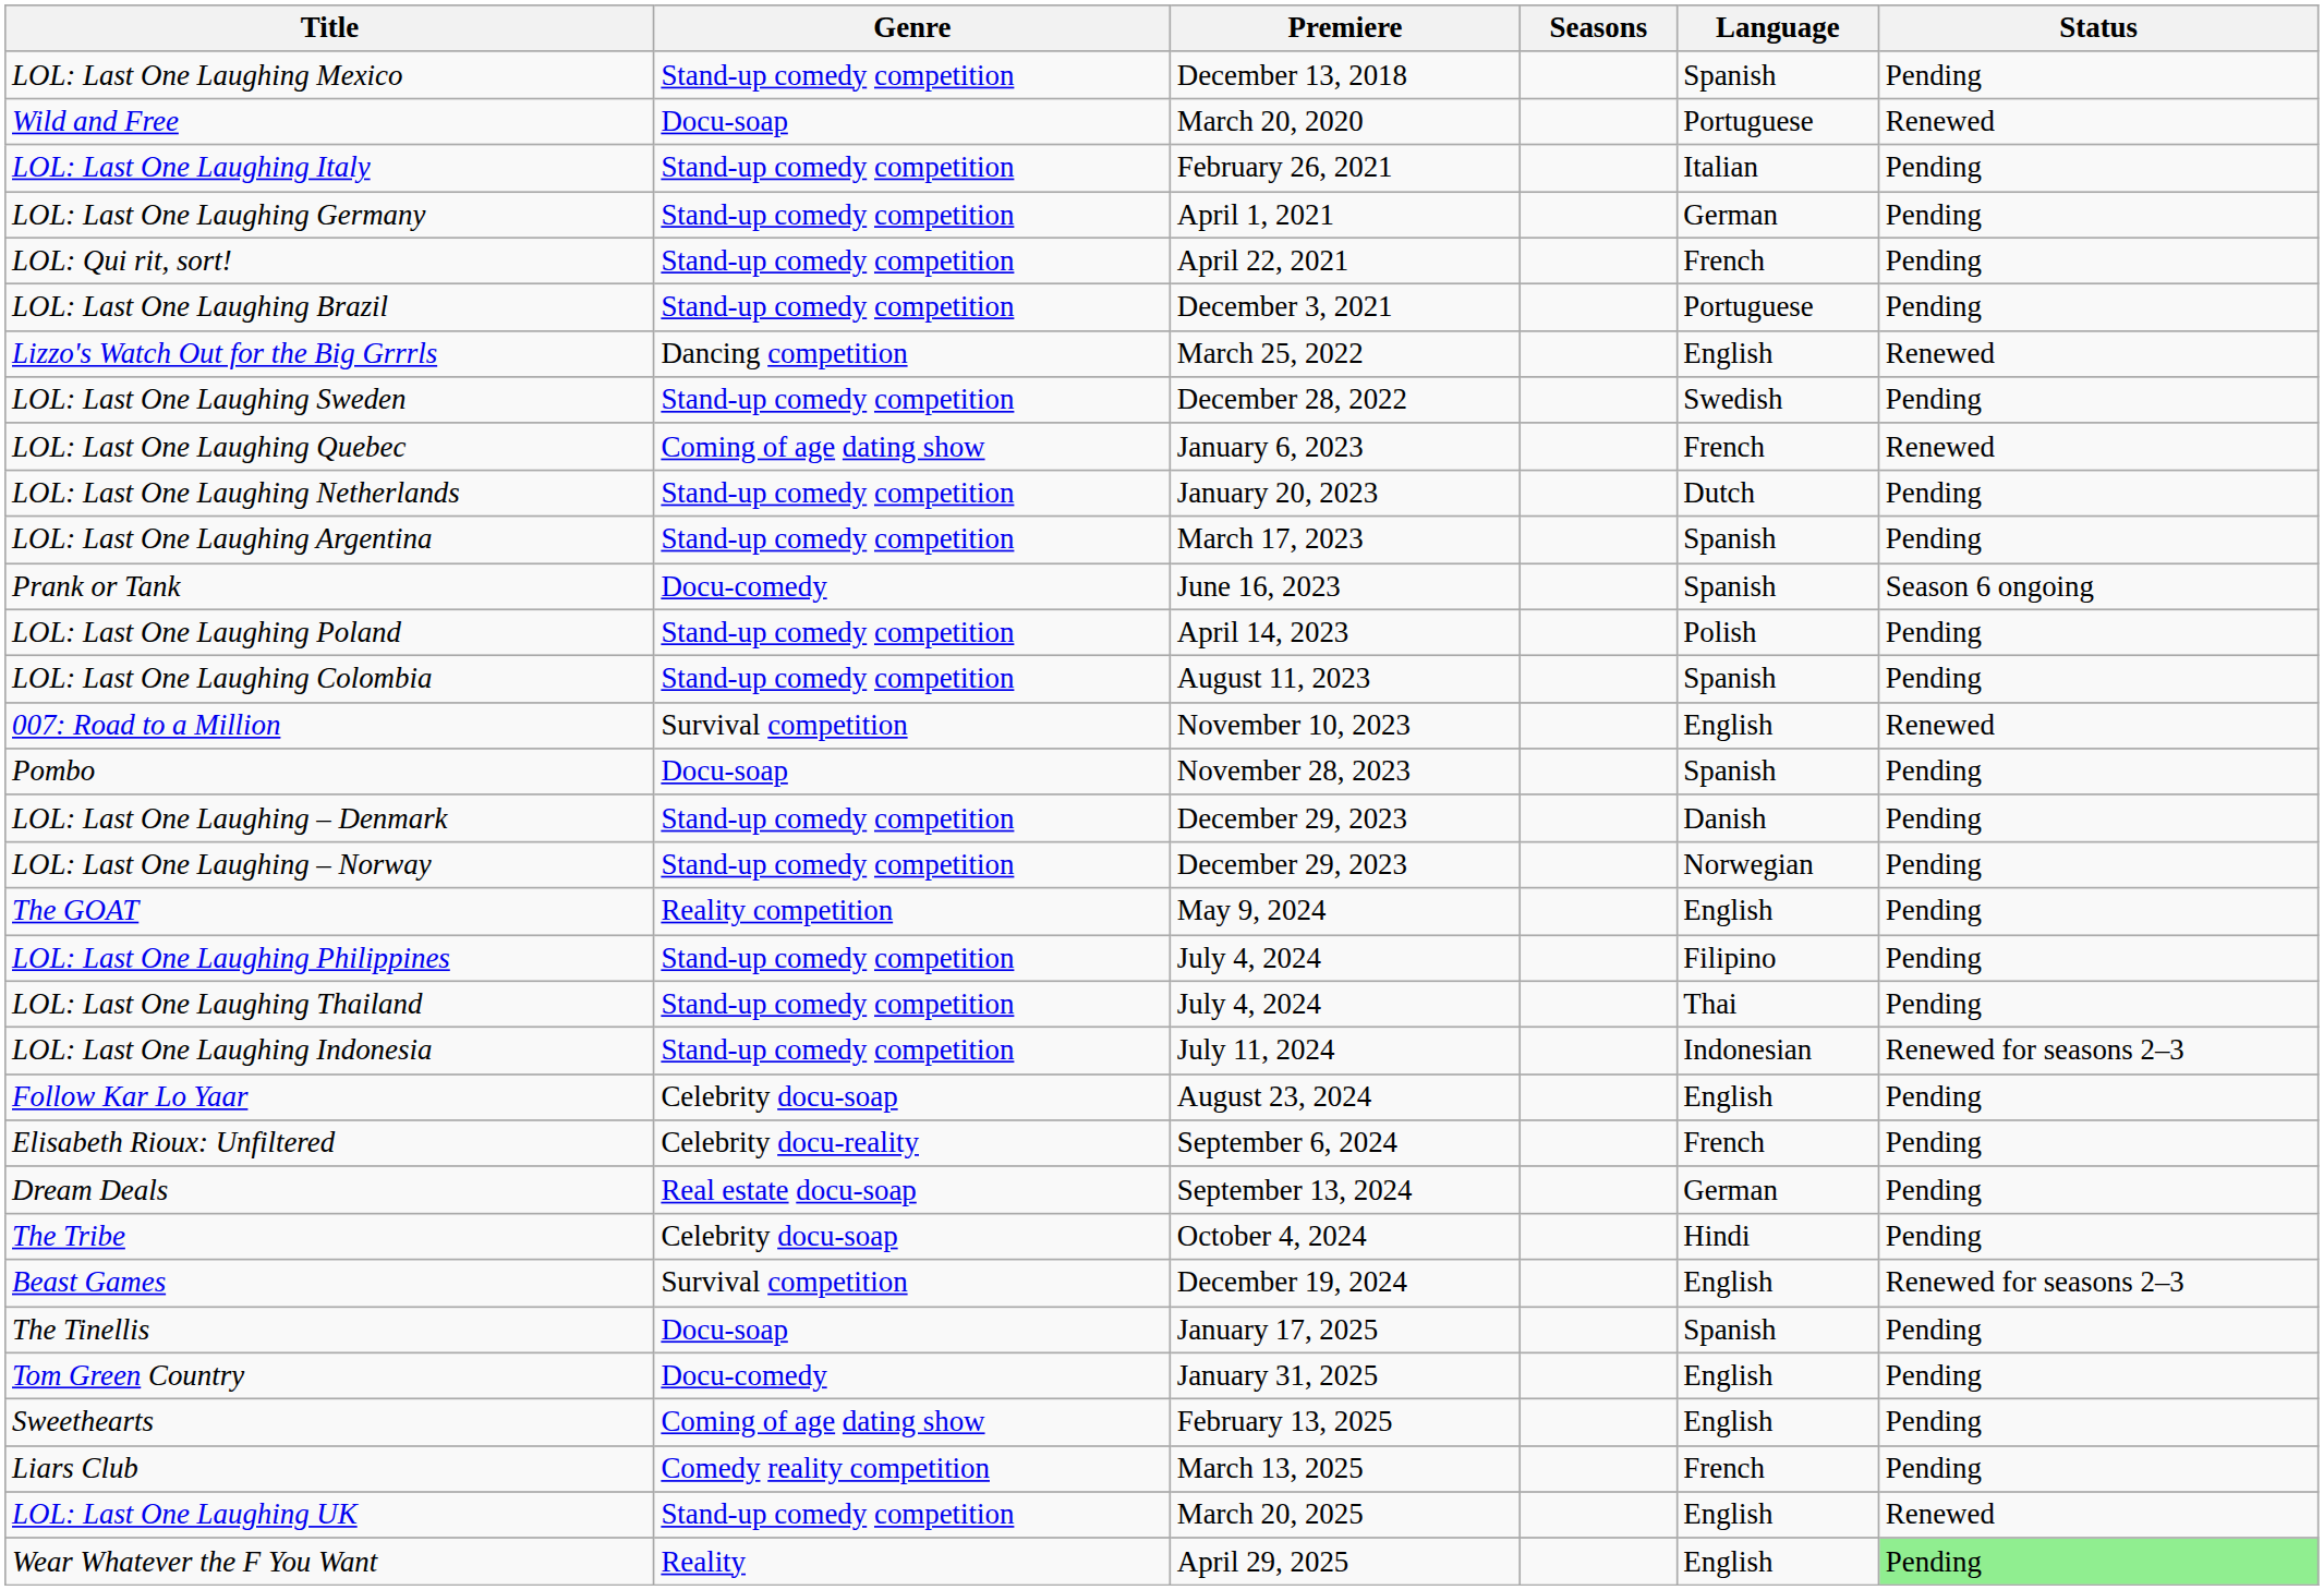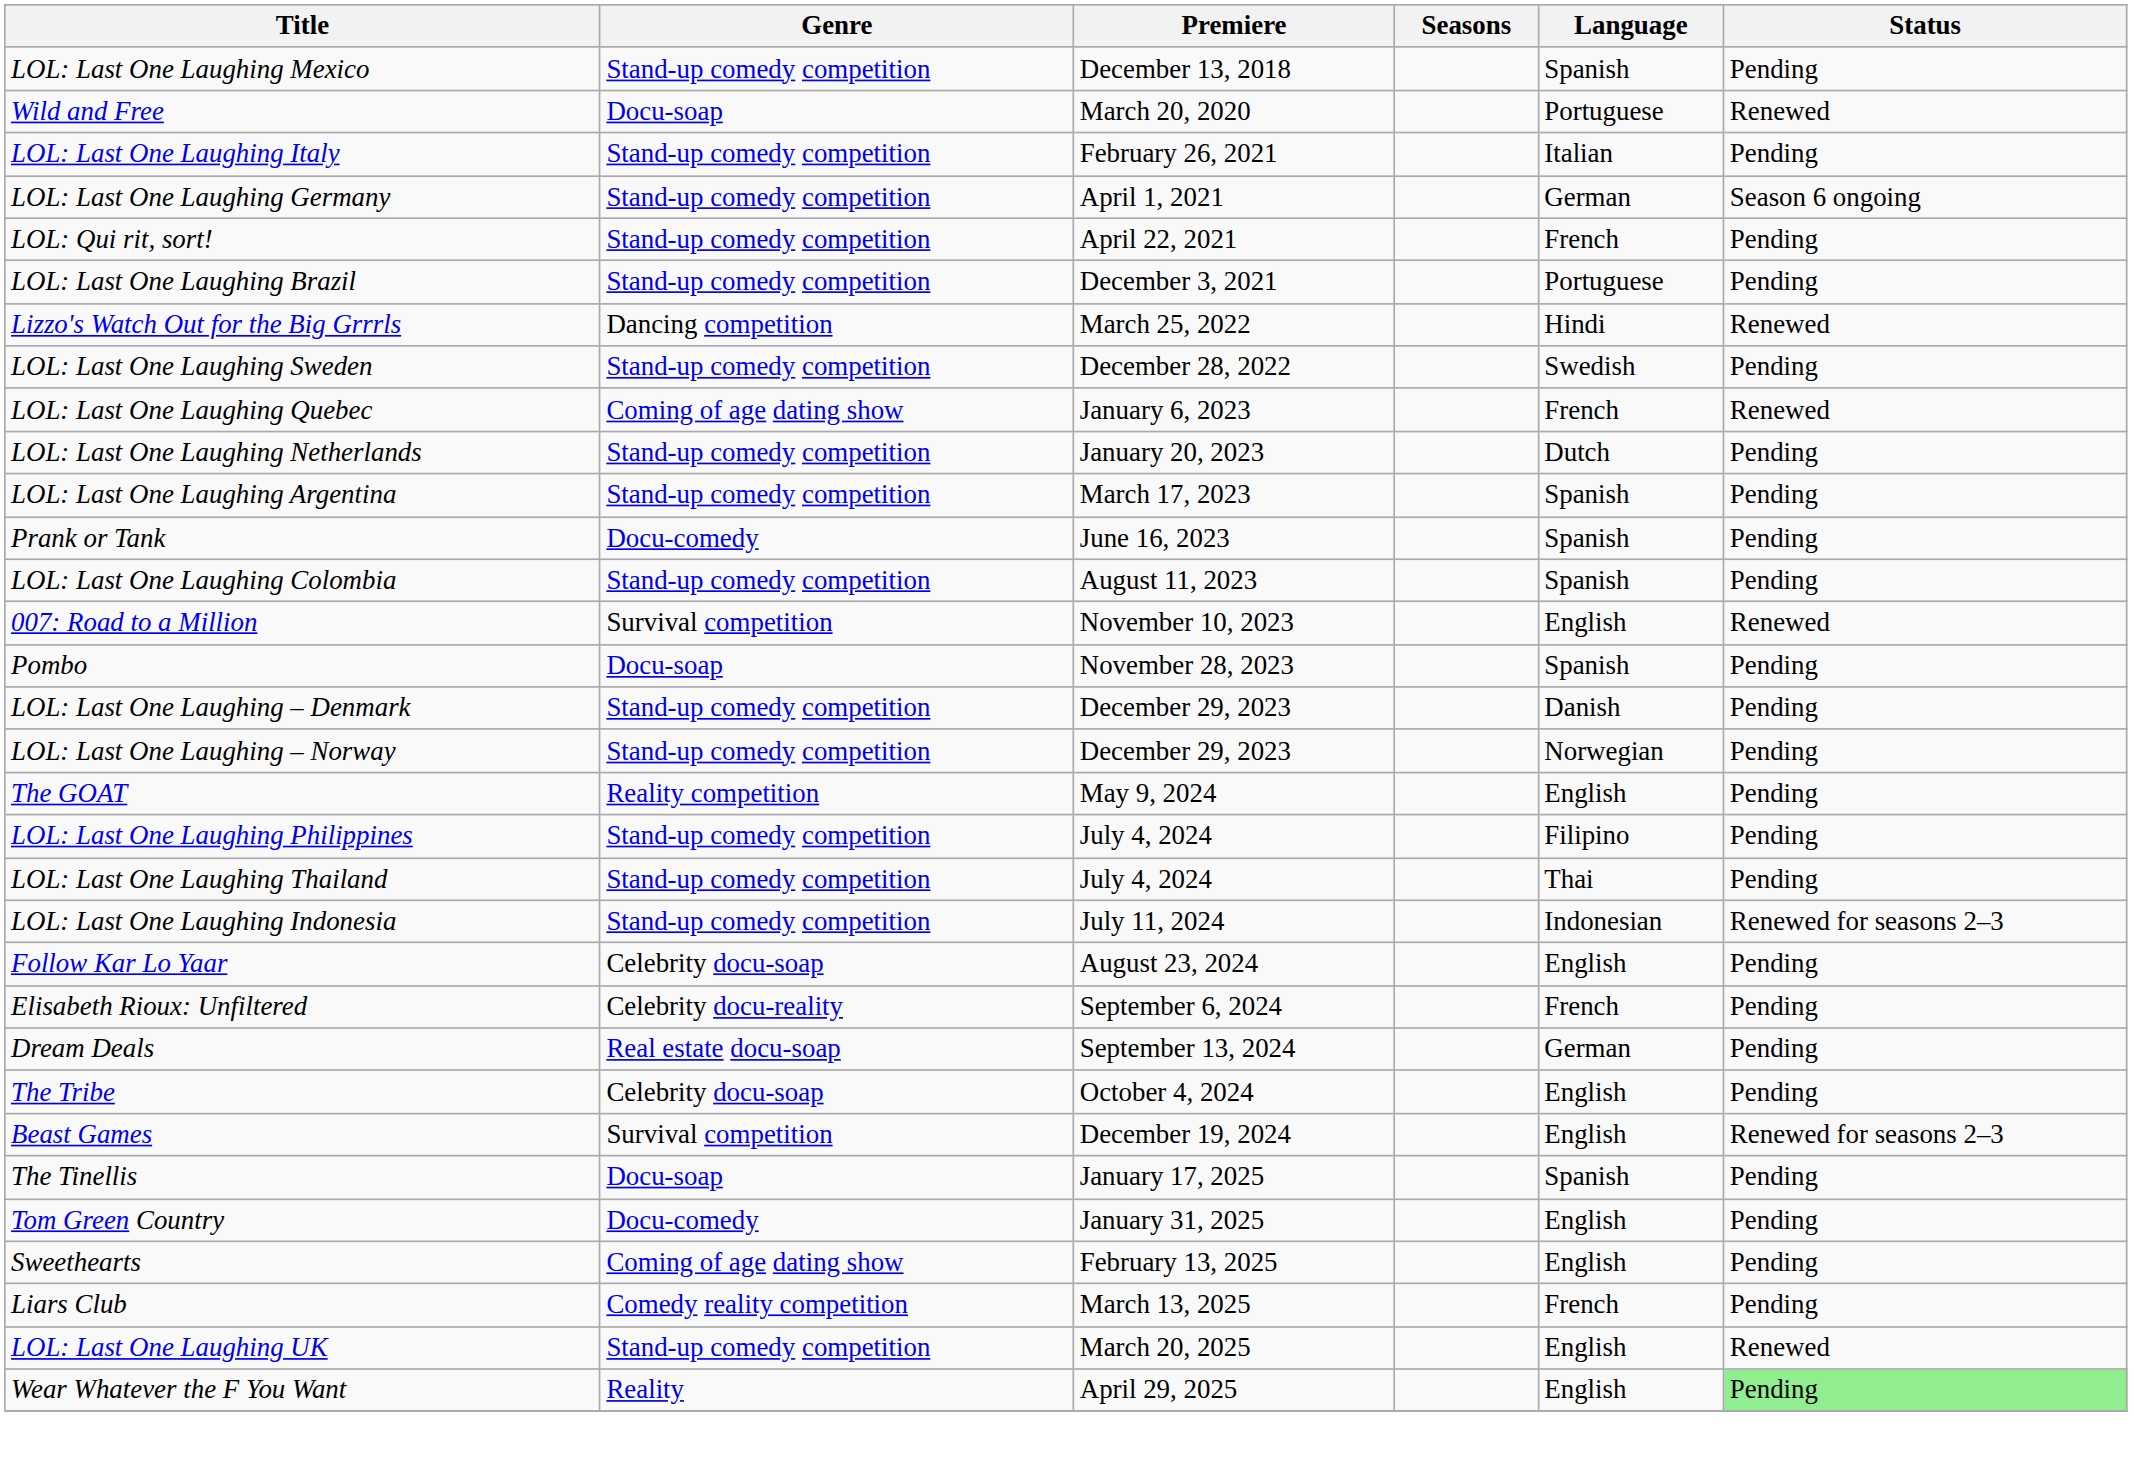 <table class="wikitable sortable" style="width:100%;">
 <tr>
 <th>Title</th>
 <th>Genre</th>
 <th>Premiere</th>
 <th>Seasons</th>
 <th>Language</th>
 <th>Status</th>
 </tr>
 <tr>
 <td><em>LOL: Last One Laughing Mexico</em></td>
 <td><a href='#'>Stand-up comedy</a> <a href='#'>competition</a></td>
 <td>December 13, 2018</td>
 <td></td>
 <td>Spanish</td>
 <td>Pending</td>
 </tr>
 <tr>
 <td><em><a href='#'>Wild and Free</a></em></td>
 <td><a href='#'>Docu-soap</a></td>
 <td>March 20, 2020</td>
 <td></td>
 <td>Portuguese</td>
 <td>Renewed</td>
 </tr>
 <tr>
 <td><em><a href='#'>LOL: Last One Laughing Italy</a></em></td>
 <td><a href='#'>Stand-up comedy</a> <a href='#'>competition</a></td>
 <td>February 26, 2021</td>
 <td></td>
 <td>Italian</td>
 <td>Pending</td>
 </tr>
 <tr>
 <td><em>LOL: Last One Laughing Germany</em></td>
 <td><a href='#'>Stand-up comedy</a> <a href='#'>competition</a></td>
 <td>April 1, 2021</td>
 <td></td>
 <td>German</td>
-<td>Pending</td>
+<td>Season 6 ongoing</td>
 </tr>
 <tr>
 <td><em>LOL: Qui rit, sort!</em></td>
 <td><a href='#'>Stand-up comedy</a> <a href='#'>competition</a></td>
 <td>April 22, 2021</td>
 <td></td>
 <td>French</td>
 <td>Pending</td>
 </tr>
 <tr>
 <td><em>LOL: Last One Laughing Brazil</em></td>
 <td><a href='#'>Stand-up comedy</a> <a href='#'>competition</a></td>
 <td>December 3, 2021</td>
 <td></td>
 <td>Portuguese</td>
 <td>Pending</td>
 </tr>
 <tr>
 <td><em><a href='#'>Lizzo's Watch Out for the Big Grrrls</a></em></td>
 <td>Dancing <a href='#'>competition</a></td>
 <td>March 25, 2022</td>
 <td></td>
-<td>English</td>
+<td>Hindi</td>
 <td>Renewed</td>
 </tr>
 <tr>
 <td><em>LOL: Last One Laughing Sweden</em></td>
 <td><a href='#'>Stand-up comedy</a> <a href='#'>competition</a></td>
 <td>December 28, 2022</td>
 <td></td>
 <td>Swedish</td>
 <td>Pending</td>
 </tr>
 <tr>
 <td><em>LOL: Last One Laughing Quebec</em></td>
 <td><a href='#'>Coming of age</a> <a href='#'>dating show</a></td>
 <td>January 6, 2023</td>
 <td></td>
 <td>French</td>
 <td>Renewed</td>
 </tr>
 <tr>
 <td><em>LOL: Last One Laughing Netherlands</em></td>
 <td><a href='#'>Stand-up comedy</a> <a href='#'>competition</a></td>
 <td>January 20, 2023</td>
 <td></td>
 <td>Dutch</td>
 <td>Pending</td>
 </tr>
 <tr>
 <td><em>LOL: Last One Laughing Argentina</em></td>
 <td><a href='#'>Stand-up comedy</a> <a href='#'>competition</a></td>
 <td>March 17, 2023</td>
 <td></td>
 <td>Spanish</td>
 <td>Pending</td>
 </tr>
 <tr>
 <td><em>Prank or Tank</em></td>
 <td><a href='#'>Docu-comedy</a></td>
 <td>June 16, 2023</td>
 <td></td>
 <td>Spanish</td>
-<td>Season 6 ongoing</td>
-</tr>
-<tr>
-<td><em>LOL: Last One Laughing Poland</em></td>
-<td><a href='#'>Stand-up comedy</a> <a href='#'>competition</a></td>
-<td>April 14, 2023</td>
-<td></td>
-<td>Polish</td>
 <td>Pending</td>
 </tr>
 <tr>
 <td><em>LOL: Last One Laughing Colombia</em></td>
 <td><a href='#'>Stand-up comedy</a> <a href='#'>competition</a></td>
 <td>August 11, 2023</td>
 <td></td>
 <td>Spanish</td>
 <td>Pending</td>
 </tr>
 <tr>
 <td><em><a href='#'>007: Road to a Million</a></em></td>
 <td>Survival <a href='#'>competition</a></td>
 <td>November 10, 2023</td>
 <td></td>
 <td>English</td>
 <td>Renewed</td>
 </tr>
 <tr>
 <td><em>Pombo</em></td>
 <td><a href='#'>Docu-soap</a></td>
 <td>November 28, 2023</td>
 <td></td>
 <td>Spanish</td>
 <td>Pending</td>
 </tr>
 <tr>
 <td><em>LOL: Last One Laughing – Denmark</em></td>
 <td><a href='#'>Stand-up comedy</a> <a href='#'>competition</a></td>
 <td>December 29, 2023</td>
 <td></td>
 <td>Danish</td>
 <td>Pending</td>
 </tr>
 <tr>
 <td><em>LOL: Last One Laughing – Norway</em></td>
 <td><a href='#'>Stand-up comedy</a> <a href='#'>competition</a></td>
 <td>December 29, 2023</td>
 <td></td>
 <td>Norwegian</td>
 <td>Pending</td>
 </tr>
 <tr>
 <td><em><a href='#'>The GOAT</a></em></td>
 <td><a href='#'>Reality competition</a></td>
 <td>May 9, 2024</td>
 <td></td>
 <td>English</td>
 <td>Pending</td>
 </tr>
 <tr>
 <td><em><a href='#'>LOL: Last One Laughing Philippines</a></em></td>
 <td><a href='#'>Stand-up comedy</a> <a href='#'>competition</a></td>
 <td>July 4, 2024</td>
 <td></td>
 <td>Filipino</td>
 <td>Pending</td>
 </tr>
 <tr>
 <td><em>LOL: Last One Laughing Thailand</em></td>
 <td><a href='#'>Stand-up comedy</a> <a href='#'>competition</a></td>
 <td>July 4, 2024</td>
 <td></td>
 <td>Thai</td>
 <td>Pending</td>
 </tr>
 <tr>
 <td><em>LOL: Last One Laughing Indonesia</em></td>
 <td><a href='#'>Stand-up comedy</a> <a href='#'>competition</a></td>
 <td>July 11, 2024</td>
 <td></td>
 <td>Indonesian</td>
 <td>Renewed for seasons 2–3</td>
 </tr>
 <tr>
 <td><em><a href='#'>Follow Kar Lo Yaar</a></em></td>
 <td>Celebrity <a href='#'>docu-soap</a></td>
 <td>August 23, 2024</td>
 <td></td>
 <td>English</td>
 <td>Pending</td>
 </tr>
 <tr>
 <td><em>Elisabeth Rioux: Unfiltered</em></td>
 <td>Celebrity <a href='#'>docu-reality</a></td>
 <td>September 6, 2024</td>
 <td></td>
 <td>French</td>
 <td>Pending</td>
 </tr>
 <tr>
 <td><em>Dream Deals</em></td>
 <td><a href='#'>Real estate</a> <a href='#'>docu-soap</a></td>
 <td>September 13, 2024</td>
 <td></td>
 <td>German</td>
 <td>Pending</td>
 </tr>
 <tr>
 <td><em><a href='#'>The Tribe</a></em></td>
 <td>Celebrity <a href='#'>docu-soap</a></td>
 <td>October 4, 2024</td>
 <td></td>
-<td>Hindi</td>
+<td>English</td>
 <td>Pending</td>
 </tr>
 <tr>
 <td><em><a href='#'>Beast Games</a></em></td>
 <td>Survival <a href='#'>competition</a></td>
 <td>December 19, 2024</td>
 <td></td>
 <td>English</td>
 <td>Renewed for seasons 2–3</td>
 </tr>
 <tr>
 <td><em>The Tinellis</em></td>
 <td><a href='#'>Docu-soap</a></td>
 <td>January 17, 2025</td>
 <td></td>
 <td>Spanish</td>
 <td>Pending</td>
 </tr>
 <tr>
 <td><em><a href='#'>Tom Green</a> Country</em></td>
 <td><a href='#'>Docu-comedy</a></td>
 <td>January 31, 2025</td>
 <td></td>
 <td>English</td>
 <td>Pending</td>
 </tr>
 <tr>
 <td><em>Sweethearts</em></td>
 <td><a href='#'>Coming of age</a> <a href='#'>dating show</a></td>
 <td>February 13, 2025</td>
 <td></td>
 <td>English</td>
 <td>Pending</td>
 </tr>
 <tr>
 <td><em>Liars Club</em></td>
 <td><a href='#'>Comedy</a> <a href='#'>reality competition</a></td>
 <td>March 13, 2025</td>
 <td></td>
 <td>French</td>
 <td>Pending</td>
 </tr>
 <tr>
 <td><em><a href='#'>LOL: Last One Laughing UK</a></em></td>
 <td><a href='#'>Stand-up comedy</a> <a href='#'>competition</a></td>
 <td>March 20, 2025</td>
 <td></td>
 <td>English</td>
 <td>Renewed</td>
 </tr>
 <tr>
 <td><em>Wear Whatever the F You Want</em></td>
 <td><a href='#'>Reality</a></td>
 <td>April 29, 2025</td>
 <td></td>
 <td>English</td>
 <td style="background: lightgreen;">Pending</td>
 </tr>
 <tr>
 </tr>
 </table>
